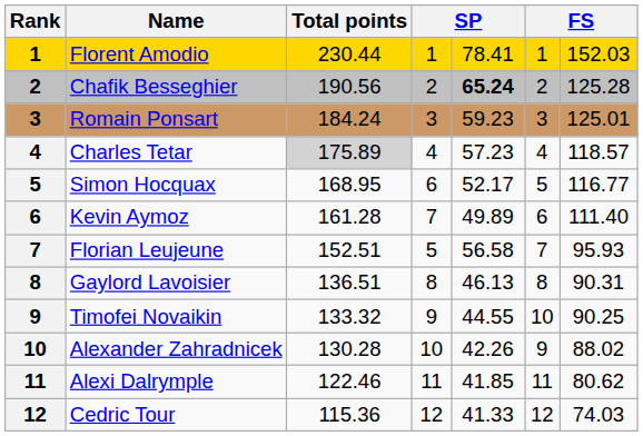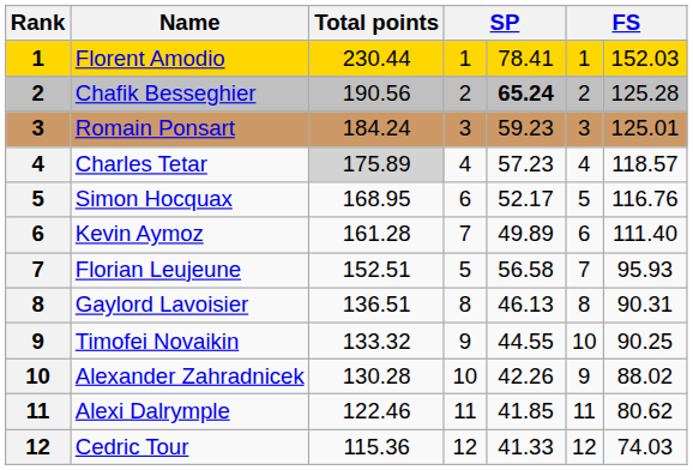 <table class="wikitable sortable">
 <tr>
 <th>Rank</th>
 <th>Name</th>
 <th>Total points</th>
 <th colspan="2" width="80px"><a href='#'>SP</a></th>
 <th colspan="2" width="80px"><a href='#'>FS</a></th>
 </tr>
 <tr bgcolor="gold">
 <td align="center"><strong>1</strong></td>
 <td><a href='#'>Florent Amodio</a></td>
 <td align="center">230.44</td>
 <td align="center">1</td>
 <td align="center">78.41</td>
 <td align="center">1</td>
 <td align="center">152.03</td>
 </tr>
 <tr bgcolor="silver">
 <td align="center"><strong>2</strong></td>
 <td><a href='#'>Chafik Besseghier</a></td>
 <td align="center">190.56</td>
 <td align="center">2</td>
 <td align="center"><strong>65.24</strong></td>
 <td align="center">2</td>
 <td align="center">125.28</td>
 </tr>
 <tr bgcolor="cc9966">
 <td align="center"><strong>3</strong></td>
 <td><a href='#'>Romain Ponsart</a></td>
 <td align="center">184.24</td>
 <td align="center">3</td>
 <td align="center">59.23</td>
 <td align="center">3</td>
 <td align="center">125.01</td>
 </tr>
 <tr>
 <th>4</th>
 <td><a href='#'>Charles Tetar</a></td>
 <td align="center" style="background: lightgrey;">175.89</td>
 <td align="center">4</td>
 <td align="center">57.23</td>
 <td align="center">4</td>
 <td align="center">118.57</td>
 </tr>
 <tr>
 <th>5</th>
 <td><a href='#'>Simon Hocquax</a></td>
 <td align="center">168.95</td>
 <td align="center">6</td>
 <td align="center">52.17</td>
 <td align="center">5</td>
-<td align="center">116.77</td>
+<td align="center">116.76</td>
 </tr>
 <tr>
 <th>6</th>
 <td><a href='#'>Kevin Aymoz</a></td>
 <td align="center">161.28</td>
 <td align="center">7</td>
 <td align="center">49.89</td>
 <td align="center">6</td>
 <td align="center">111.40</td>
 </tr>
 <tr>
 <th>7</th>
 <td><a href='#'>Florian Leujeune</a></td>
 <td align="center">152.51</td>
 <td align="center">5</td>
 <td align="center">56.58</td>
 <td align="center">7</td>
 <td align="center">95.93</td>
 </tr>
 <tr>
 <th>8</th>
 <td><a href='#'>Gaylord Lavoisier</a></td>
 <td align="center">136.51</td>
 <td align="center">8</td>
 <td align="center">46.13</td>
 <td align="center">8</td>
 <td align="center">90.31</td>
 </tr>
 <tr>
 <th>9</th>
 <td><a href='#'>Timofei Novaikin</a></td>
 <td align="center">133.32</td>
 <td align="center">9</td>
 <td align="center">44.55</td>
 <td align="center">10</td>
 <td align="center">90.25</td>
 </tr>
 <tr>
 <th>10</th>
 <td><a href='#'>Alexander Zahradnicek</a></td>
 <td align="center">130.28</td>
 <td align="center">10</td>
 <td align="center">42.26</td>
 <td align="center">9</td>
 <td align="center">88.02</td>
 </tr>
 <tr>
 <th>11</th>
 <td><a href='#'>Alexi Dalrymple</a></td>
 <td align="center">122.46</td>
 <td align="center">11</td>
 <td align="center">41.85</td>
 <td align="center">11</td>
 <td align="center">80.62</td>
 </tr>
 <tr>
 <th>12</th>
 <td><a href='#'>Cedric Tour</a></td>
 <td align="center">115.36</td>
 <td align="center">12</td>
 <td align="center">41.33</td>
 <td align="center">12</td>
 <td align="center">74.03</td>
 </tr>
 </table>
